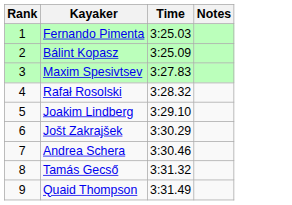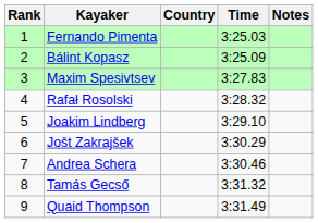 <table class="wikitable" style="text-align:center">
 <tr>
 <th>Rank</th>
 <th>Kayaker</th>
+<th>Country</th>
 <th>Time</th>
 <th>Notes</th>
 </tr>
 <tr bgcolor=bbffbb>
 <td>1</td>
 <td align="left"><a href='#'>Fernando Pimenta</a></td>
+<td align="left"></td>
 <td>3:25.03</td>
 <td></td>
 </tr>
 <tr bgcolor=bbffbb>
 <td>2</td>
 <td align="left"><a href='#'>Bálint Kopasz</a></td>
+<td align="left"></td>
 <td>3:25.09</td>
 <td></td>
 </tr>
 <tr bgcolor=bbffbb>
 <td>3</td>
 <td align="left"><a href='#'>Maxim Spesivtsev</a></td>
+<td align="left"></td>
 <td>3:27.83</td>
 <td></td>
 </tr>
 <tr>
 <td>4</td>
 <td align="left"><a href='#'>Rafał Rosolski</a></td>
+<td align="left"></td>
 <td>3:28.32</td>
 <td></td>
 </tr>
 <tr>
 <td>5</td>
 <td align="left"><a href='#'>Joakim Lindberg</a></td>
+<td align="left"></td>
 <td>3:29.10</td>
 <td></td>
 </tr>
 <tr>
 <td>6</td>
 <td align="left"><a href='#'>Jošt Zakrajšek</a></td>
+<td align="left"></td>
 <td>3:30.29</td>
 <td></td>
 </tr>
 <tr>
 <td>7</td>
 <td align="left"><a href='#'>Andrea Schera</a></td>
+<td align="left"></td>
 <td>3:30.46</td>
 <td></td>
 </tr>
 <tr>
 <td>8</td>
 <td align="left"><a href='#'>Tamás Gecső</a></td>
+<td align="left"></td>
 <td>3:31.32</td>
 <td></td>
 </tr>
 <tr>
 <td>9</td>
 <td align="left"><a href='#'>Quaid Thompson</a></td>
+<td align="left"></td>
 <td>3:31.49</td>
 <td></td>
 </tr>
 </table>
